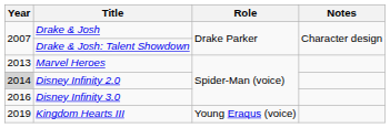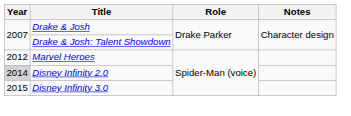 <table class="wikitable sortable">
 <tr>
 <th>Year</th>
 <th>Title</th>
 <th>Role</th>
 <th class="unsortable">Notes</th>
 </tr>
 <tr>
 <td rowspan=2>2007</td>
 <td><em><a href='#'>Drake & Josh</a></em></td>
 <td rowspan=2>Drake Parker</td>
 <td rowspan=2>Character design</td>
 </tr>
 <tr>
 <td><em><a href='#'>Drake & Josh: Talent Showdown</a></em></td>
 </tr>
 <tr>
-<td>2013</td>
+<td>2012</td>
 <td><em><a href='#'>Marvel Heroes</a></em></td>
 <td rowspan=3>Spider-Man (voice)</td>
 <td></td>
 </tr>
 <tr>
 <td style="background: lightgrey;">2014</td>
 <td><em><a href='#'>Disney Infinity 2.0</a></em></td>
 <td></td>
 </tr>
 <tr>
-<td>2016</td>
+<td>2015</td>
 <td><em><a href='#'>Disney Infinity 3.0</a></em></td>
 <td></td>
 </tr>
-<tr>
-<td>2019</td>
-<td><em><a href='#'>Kingdom Hearts III</a></em></td>
-<td>Young <a href='#'>Eraqus</a> (voice)</td>
-<td></td>
-</tr>
 </table>
